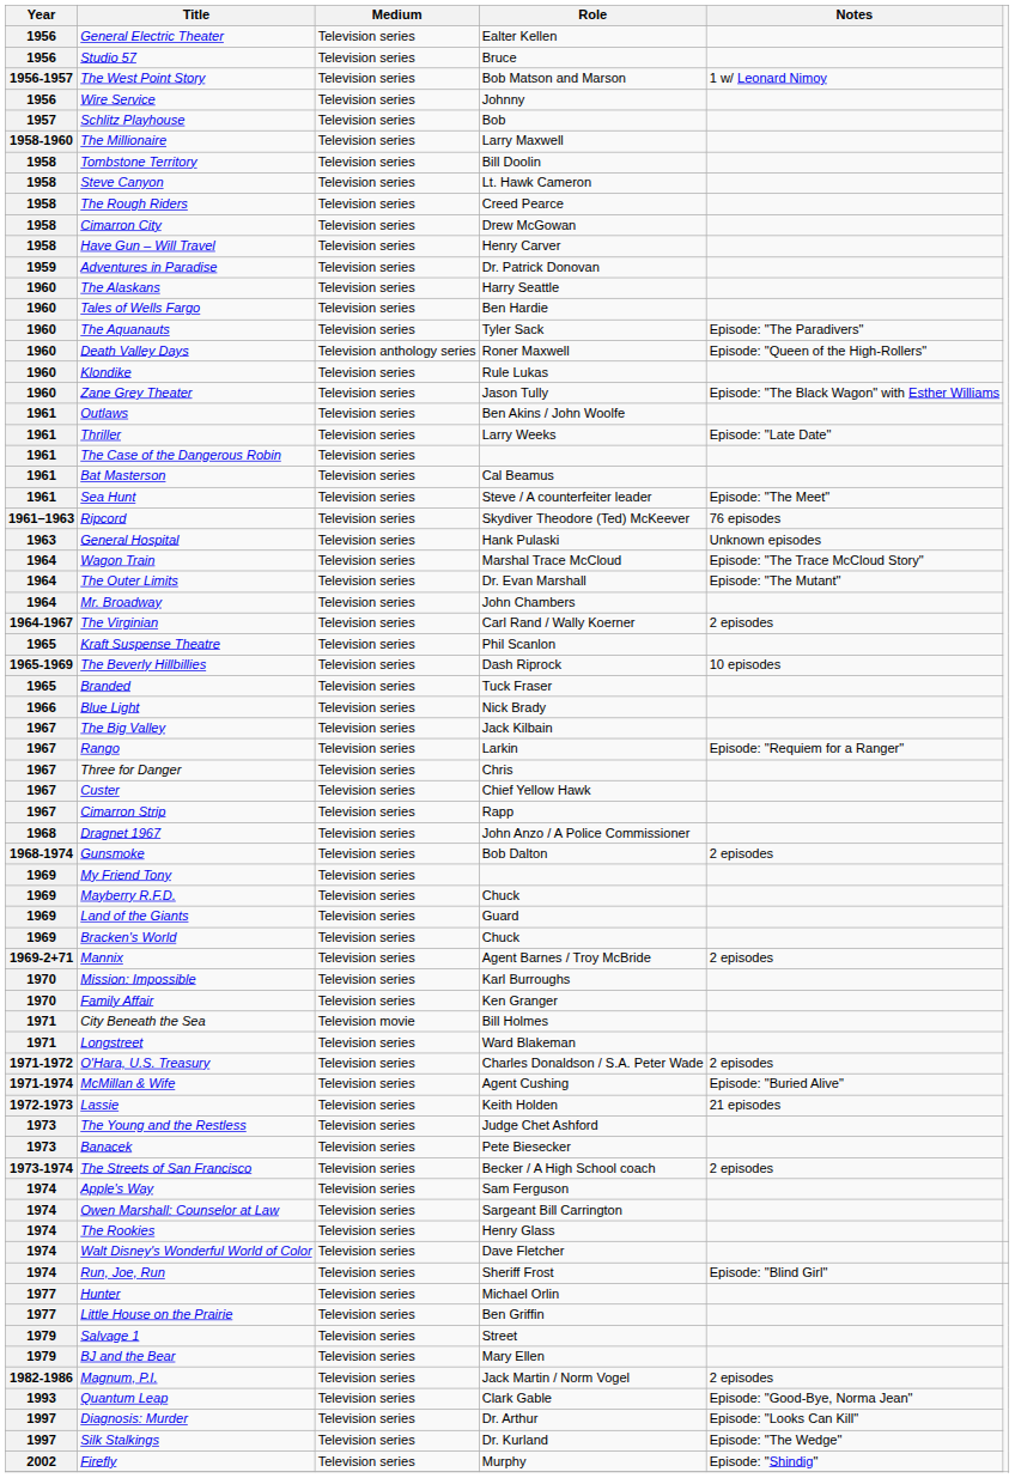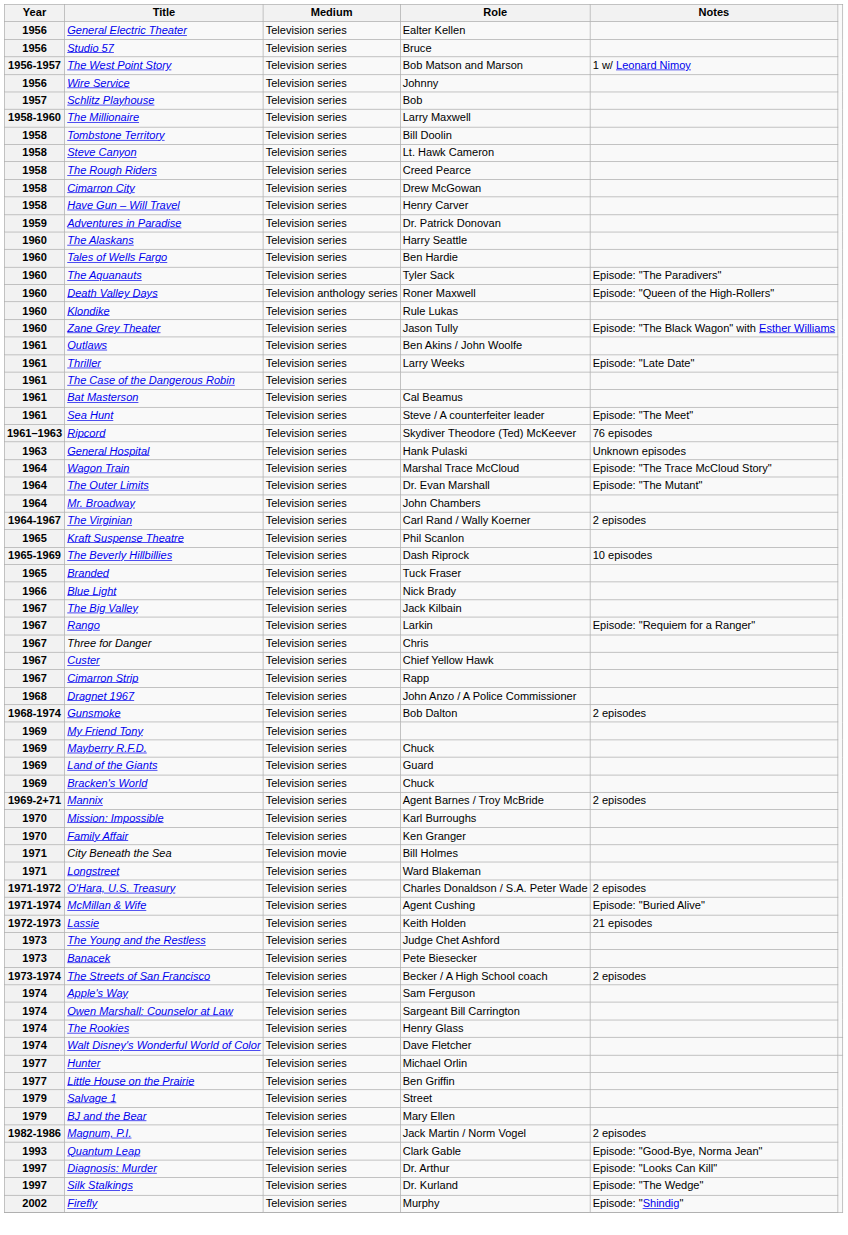 <table class="wikitable plainrowheaders sortable">
 <tr>
 <th scope="col">Year</th>
 <th scope="col">Title</th>
 <th scope="col">Medium</th>
 <th scope="col">Role</th>
 <th scope="col">Notes</th>
 </tr>
 <tr>
 <th scope="row">1956</th>
 <td><em><a href='#'>General Electric Theater</a></em></td>
 <td>Television series</td>
 <td>Ealter Kellen</td>
 <td></td>
 </tr>
 <tr>
 <th scope="row">1956</th>
 <td><em><a href='#'>Studio 57</a></em></td>
 <td>Television series</td>
 <td>Bruce</td>
 <td></td>
 </tr>
 <tr>
 <th scope="row">1956-1957</th>
 <td><em><a href='#'>The West Point Story</a></em></td>
 <td>Television series</td>
 <td>Bob Matson and Marson</td>
 <td>1 w/ <a href='#'>Leonard Nimoy</a></td>
 </tr>
 <tr>
 <th scope="row">1956</th>
 <td><em><a href='#'>Wire Service</a></em></td>
 <td>Television series</td>
 <td>Johnny</td>
 <td></td>
 </tr>
 <tr>
 <th scope="row">1957</th>
 <td><em><a href='#'>Schlitz Playhouse</a></em></td>
 <td>Television series</td>
 <td>Bob</td>
 <td></td>
 </tr>
 <tr>
 <th scope="row">1958-1960</th>
 <td><em><a href='#'>The Millionaire</a></em></td>
 <td>Television series</td>
 <td>Larry Maxwell</td>
 <td></td>
 </tr>
 <tr>
 <th scope="row">1958</th>
 <td><em><a href='#'>Tombstone Territory</a></em></td>
 <td>Television series</td>
 <td>Bill Doolin</td>
 <td></td>
 </tr>
 <tr>
 <th scope="row">1958</th>
 <td><em><a href='#'>Steve Canyon</a></em></td>
 <td>Television series</td>
 <td>Lt. Hawk Cameron</td>
 <td></td>
 </tr>
 <tr>
 <th scope="row">1958</th>
 <td><em><a href='#'>The Rough Riders</a></em></td>
 <td>Television series</td>
 <td>Creed Pearce</td>
 <td></td>
 </tr>
 <tr>
 <th scope="row">1958</th>
 <td><em><a href='#'>Cimarron City</a></em></td>
 <td>Television series</td>
 <td>Drew McGowan</td>
 <td></td>
 </tr>
 <tr>
 <th scope="row">1958</th>
 <td><em><a href='#'>Have Gun – Will Travel</a></em></td>
 <td>Television series</td>
 <td>Henry Carver</td>
 <td></td>
 </tr>
 <tr>
 <th scope="row">1959</th>
 <td><em><a href='#'>Adventures in Paradise</a></em></td>
 <td>Television series</td>
 <td>Dr. Patrick Donovan</td>
 <td></td>
 </tr>
 <tr>
 <th scope="row">1960</th>
 <td><em><a href='#'>The Alaskans</a></em></td>
 <td>Television series</td>
 <td>Harry Seattle</td>
 <td></td>
 </tr>
 <tr>
 <th scope="row">1960</th>
 <td><em><a href='#'>Tales of Wells Fargo</a></em></td>
 <td>Television series</td>
 <td>Ben Hardie</td>
 <td></td>
 </tr>
 <tr>
 <th scope="row">1960</th>
 <td><em><a href='#'>The Aquanauts</a></em></td>
 <td>Television series</td>
 <td>Tyler Sack</td>
 <td>Episode: "The Paradivers"</td>
 </tr>
 <tr>
 <th scope="row">1960</th>
 <td><em><a href='#'>Death Valley Days</a></em></td>
 <td>Television anthology series</td>
 <td>Roner Maxwell</td>
 <td>Episode: "Queen of the High-Rollers"</td>
 </tr>
 <tr>
 <th scope="row">1960</th>
 <td><em><a href='#'>Klondike</a></em></td>
 <td>Television series</td>
 <td>Rule Lukas</td>
 <td></td>
 </tr>
 <tr>
 <th scope="row">1960</th>
 <td><em><a href='#'>Zane Grey Theater</a></em></td>
 <td>Television series</td>
 <td>Jason Tully</td>
 <td>Episode: "The Black Wagon" with <a href='#'>Esther Williams</a></td>
 </tr>
 <tr>
 <th scope="row">1961</th>
 <td><em><a href='#'>Outlaws</a></em></td>
 <td>Television series</td>
 <td>Ben Akins / John Woolfe</td>
 <td></td>
 </tr>
 <tr>
 <th scope="row">1961</th>
 <td><em><a href='#'>Thriller</a></em></td>
 <td>Television series</td>
 <td>Larry Weeks</td>
 <td>Episode: "Late Date"</td>
 </tr>
 <tr>
 <th scope="row">1961</th>
 <td><em><a href='#'>The Case of the Dangerous Robin</a></em></td>
 <td>Television series</td>
 <td></td>
 <td></td>
 </tr>
 <tr>
 <th scope="row">1961</th>
 <td><em><a href='#'>Bat Masterson</a></em></td>
 <td>Television series</td>
 <td>Cal Beamus</td>
 <td></td>
 </tr>
 <tr>
 <th scope="row">1961</th>
 <td><em><a href='#'>Sea Hunt</a></em></td>
 <td>Television series</td>
 <td>Steve / A counterfeiter leader</td>
 <td>Episode: "The Meet"</td>
 </tr>
 <tr>
 <th scope="row">1961–1963</th>
 <td><em><a href='#'>Ripcord</a></em></td>
 <td>Television series</td>
 <td>Skydiver Theodore (Ted) McKeever</td>
 <td>76 episodes</td>
 </tr>
 <tr>
 <th scope="row">1963</th>
 <td><em><a href='#'>General Hospital</a></em></td>
 <td>Television series</td>
 <td>Hank Pulaski</td>
 <td>Unknown episodes</td>
 </tr>
 <tr>
 <th scope="row">1964</th>
 <td><em><a href='#'>Wagon Train</a></em></td>
 <td>Television series</td>
 <td>Marshal Trace McCloud</td>
 <td>Episode: "The Trace McCloud Story"</td>
 </tr>
 <tr>
 <th scope="row">1964</th>
 <td><em><a href='#'>The Outer Limits</a></em></td>
 <td>Television series</td>
 <td>Dr. Evan Marshall</td>
 <td>Episode: "The Mutant"</td>
 </tr>
 <tr>
 <th scope="row">1964</th>
 <td><em><a href='#'>Mr. Broadway</a></em></td>
 <td>Television series</td>
 <td>John Chambers</td>
 <td></td>
 </tr>
 <tr>
 <th scope="row">1964-1967</th>
 <td><em><a href='#'>The Virginian</a></em></td>
 <td>Television series</td>
 <td>Carl Rand / Wally Koerner</td>
 <td>2 episodes</td>
 </tr>
 <tr>
 <th scope="row">1965</th>
 <td><em><a href='#'>Kraft Suspense Theatre</a></em></td>
 <td>Television series</td>
 <td>Phil Scanlon</td>
 <td></td>
 </tr>
 <tr>
 <th scope="row">1965-1969</th>
 <td><em><a href='#'>The Beverly Hillbillies</a> </em></td>
 <td>Television series</td>
 <td>Dash Riprock</td>
 <td>10 episodes</td>
 </tr>
 <tr>
 <th scope="row">1965</th>
 <td><em><a href='#'>Branded</a></em></td>
 <td>Television series</td>
 <td>Tuck Fraser</td>
 <td></td>
 </tr>
 <tr>
 <th scope="row">1966</th>
 <td><em><a href='#'>Blue Light</a></em></td>
 <td>Television series</td>
 <td>Nick Brady</td>
 <td></td>
 </tr>
 <tr>
 <th scope="row">1967</th>
 <td><em><a href='#'>The Big Valley</a></em></td>
 <td>Television series</td>
 <td>Jack Kilbain</td>
 <td></td>
 </tr>
 <tr>
 <th scope="row">1967</th>
 <td><em><a href='#'>Rango</a></em></td>
 <td>Television series</td>
 <td>Larkin</td>
 <td>Episode: "Requiem for a Ranger"</td>
 </tr>
 <tr>
 <th scope="row">1967</th>
 <td><em>Three for Danger</em></td>
 <td>Television series</td>
 <td>Chris</td>
 <td></td>
 </tr>
 <tr>
 <th scope="row">1967</th>
 <td><em><a href='#'>Custer</a></em></td>
 <td>Television series</td>
 <td>Chief Yellow Hawk</td>
 <td></td>
 </tr>
 <tr>
 <th scope="row">1967</th>
 <td><em><a href='#'>Cimarron Strip</a></em></td>
 <td>Television series</td>
 <td>Rapp</td>
 <td></td>
 </tr>
 <tr>
 <th scope="row">1968</th>
 <td><em><a href='#'>Dragnet 1967</a></em></td>
 <td>Television series</td>
 <td>John Anzo / A Police Commissioner</td>
 <td></td>
 </tr>
 <tr>
 <th scope="row">1968-1974</th>
 <td><em><a href='#'>Gunsmoke</a></em></td>
 <td>Television series</td>
 <td>Bob Dalton</td>
 <td>2 episodes</td>
 </tr>
 <tr>
 <th scope="row">1969</th>
 <td><em><a href='#'>My Friend Tony</a></em></td>
 <td>Television series</td>
 <td></td>
 <td></td>
 </tr>
 <tr>
 <th scope="row">1969</th>
 <td><em><a href='#'>Mayberry R.F.D.</a></em></td>
 <td>Television series</td>
 <td>Chuck</td>
 <td></td>
 </tr>
 <tr>
 <th scope="row">1969</th>
 <td><em><a href='#'>Land of the Giants</a></em></td>
 <td>Television series</td>
 <td>Guard</td>
 <td></td>
 </tr>
 <tr>
 <th scope="row">1969</th>
 <td><em><a href='#'>Bracken's World</a></em></td>
 <td>Television series</td>
 <td>Chuck</td>
 <td></td>
 </tr>
 <tr>
 <th scope="row">1969-2+71</th>
 <td><em><a href='#'>Mannix</a></em></td>
 <td>Television series</td>
 <td>Agent Barnes / Troy McBride</td>
 <td>2 episodes</td>
 </tr>
 <tr>
 <th scope="row">1970</th>
 <td><em><a href='#'>Mission: Impossible</a></em></td>
 <td>Television series</td>
 <td>Karl Burroughs</td>
 <td></td>
 </tr>
 <tr>
 <th scope="row">1970</th>
 <td><em><a href='#'>Family Affair</a></em></td>
 <td>Television series</td>
 <td>Ken Granger</td>
 <td></td>
 </tr>
 <tr>
 <th scope="row">1971</th>
 <td><em>City Beneath the Sea</em></td>
 <td>Television movie</td>
 <td>Bill Holmes</td>
 <td></td>
 </tr>
 <tr>
 <th scope="row">1971</th>
 <td><em><a href='#'>Longstreet</a></em></td>
 <td>Television series</td>
 <td>Ward Blakeman</td>
 <td></td>
 </tr>
 <tr>
 <th scope="row">1971-1972</th>
 <td><em><a href='#'>O'Hara, U.S. Treasury</a></em></td>
 <td>Television series</td>
 <td>Charles Donaldson / S.A. Peter Wade</td>
 <td>2 episodes</td>
 </tr>
 <tr>
 <th scope="row">1971-1974</th>
 <td><em><a href='#'>McMillan & Wife</a></em></td>
 <td>Television series</td>
 <td>Agent Cushing</td>
 <td>Episode: "Buried Alive"</td>
 </tr>
 <tr>
 <th scope="row">1972-1973</th>
 <td><em><a href='#'>Lassie</a></em></td>
 <td>Television series</td>
 <td>Keith Holden</td>
 <td>21 episodes</td>
 </tr>
 <tr>
 <th scope="row">1973</th>
 <td><em><a href='#'>The Young and the Restless</a></em></td>
 <td>Television series</td>
 <td>Judge Chet Ashford</td>
 <td></td>
 </tr>
 <tr>
 <th scope="row">1973</th>
 <td><em><a href='#'>Banacek</a></em></td>
 <td>Television series</td>
 <td>Pete Biesecker</td>
 <td></td>
 </tr>
 <tr>
 <th scope="row">1973-1974</th>
 <td><em><a href='#'>The Streets of San Francisco</a></em></td>
 <td>Television series</td>
 <td>Becker / A High School coach</td>
 <td>2 episodes</td>
 </tr>
 <tr>
 <th scope="row">1974</th>
 <td><em><a href='#'>Apple's Way</a></em></td>
 <td>Television series</td>
 <td>Sam Ferguson</td>
 <td></td>
 </tr>
 <tr>
 <th scope="row">1974</th>
 <td><em><a href='#'>Owen Marshall: Counselor at Law</a></em></td>
 <td>Television series</td>
 <td>Sargeant Bill Carrington</td>
 <td></td>
 </tr>
 <tr>
 <th scope="row">1974</th>
 <td><em><a href='#'>The Rookies</a></em></td>
 <td>Television series</td>
 <td>Henry Glass</td>
 <td></td>
 </tr>
 <tr>
 <th scope="row">1974</th>
 <td><em><a href='#'>Walt Disney's Wonderful World of Color</a></em></td>
 <td>Television series</td>
 <td>Dave Fletcher</td>
 <td></td>
 <td></td>
 </tr>
 <tr>
-<th scope="row">1974</th>
-<td><em><a href='#'>Run, Joe, Run</a></em></td>
-<td>Television series</td>
-<td>Sheriff Frost</td>
-<td>Episode: "Blind Girl"</td>
-<td></td>
-</tr>
-<tr>
 <th scope="row">1977</th>
 <td><em><a href='#'>Hunter</a></em></td>
 <td>Television series</td>
 <td>Michael Orlin</td>
 <td></td>
 </tr>
 <tr>
 <th scope="row">1977</th>
 <td><em><a href='#'>Little House on the Prairie</a> </em></td>
 <td>Television series</td>
 <td>Ben Griffin</td>
 <td></td>
 </tr>
 <tr>
 <th scope="row">1979</th>
 <td><em><a href='#'>Salvage 1</a></em></td>
 <td>Television series</td>
 <td>Street</td>
 <td></td>
 </tr>
 <tr>
 <th scope="row">1979</th>
 <td><em><a href='#'>BJ and the Bear</a></em></td>
 <td>Television series</td>
 <td>Mary Ellen</td>
 <td></td>
 </tr>
 <tr>
 <th scope="row">1982-1986</th>
 <td><em><a href='#'>Magnum, P.I.</a></em></td>
 <td>Television series</td>
 <td>Jack Martin / Norm Vogel</td>
 <td>2 episodes</td>
 </tr>
 <tr>
 <th scope="row">1993</th>
 <td><em><a href='#'>Quantum Leap</a></em></td>
 <td>Television series</td>
 <td>Clark Gable</td>
 <td>Episode: "Good-Bye, Norma Jean"</td>
 </tr>
 <tr>
 <th scope="row">1997</th>
 <td><em><a href='#'>Diagnosis: Murder</a></em></td>
 <td>Television series</td>
 <td>Dr. Arthur</td>
 <td>Episode: "Looks Can Kill"</td>
 </tr>
 <tr>
 <th scope="row">1997</th>
 <td><em><a href='#'>Silk Stalkings</a></em></td>
 <td>Television series</td>
 <td>Dr. Kurland</td>
 <td>Episode: "The Wedge"</td>
 </tr>
 <tr>
 <th scope="row">2002</th>
 <td><em><a href='#'>Firefly</a></em></td>
 <td>Television series</td>
 <td>Murphy</td>
 <td>Episode: "<a href='#'>Shindig</a>"</td>
 </tr>
 <tr>
 </tr>
 </table>
